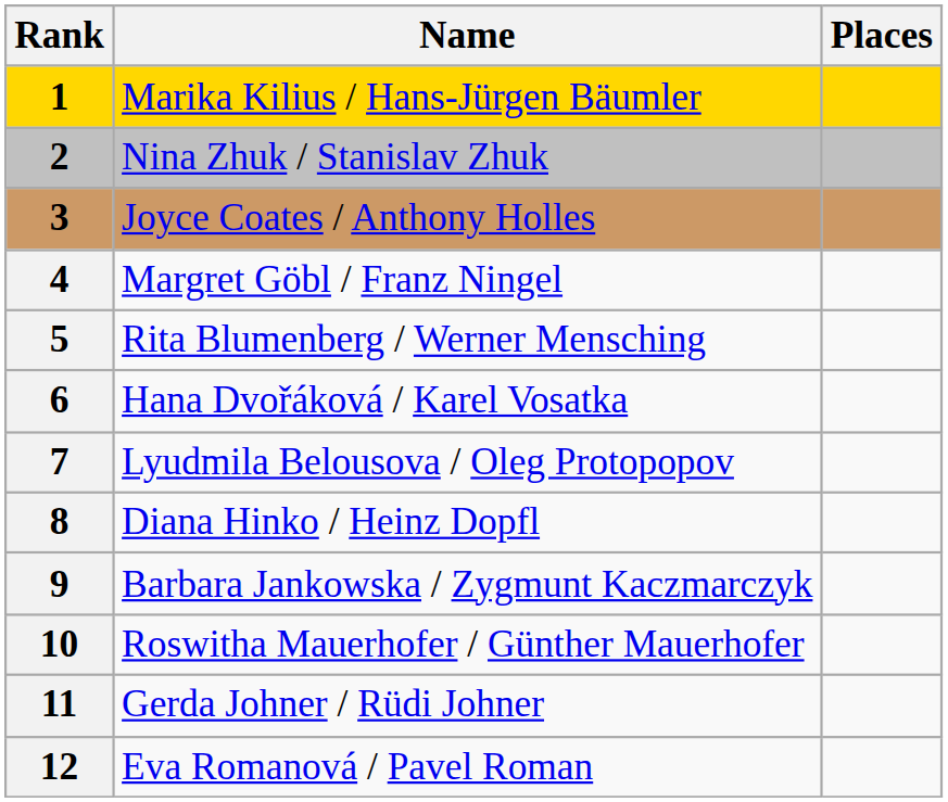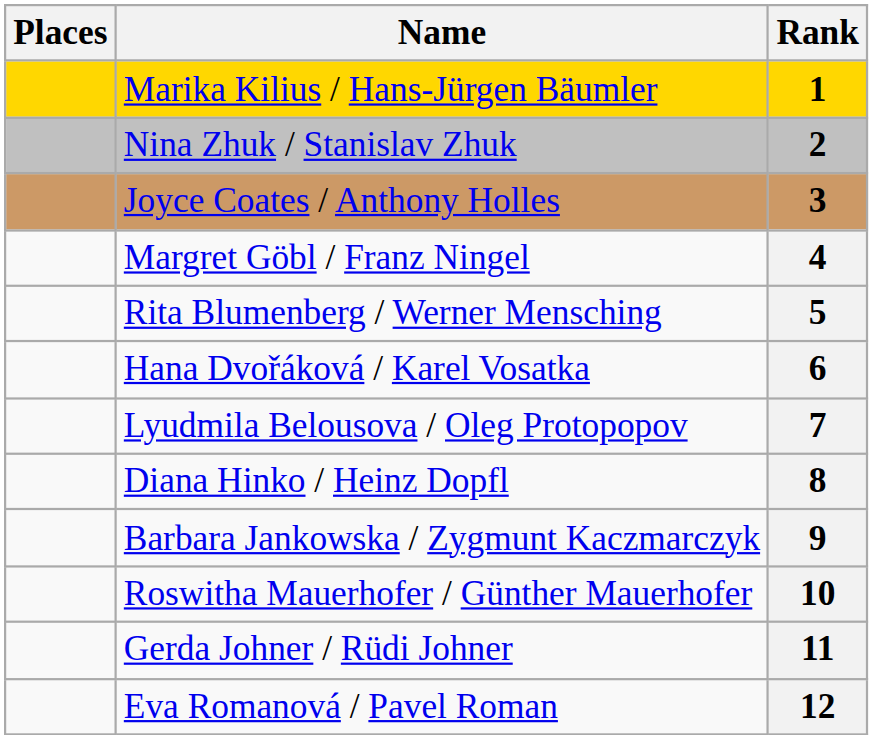 <table class="wikitable">
 <tr>
+<th>Places</th>
+<th>Name</th>
 <th>Rank</th>
-<th>Name</th>
-<th>Places</th>
 </tr>
 <tr bgcolor="gold">
+<td></td>
+<td> <a href='#'>Marika Kilius</a> / <a href='#'>Hans-Jürgen Bäumler</a></td>
 <td align="center"><strong>1</strong></td>
-<td> <a href='#'>Marika Kilius</a> / <a href='#'>Hans-Jürgen Bäumler</a></td>
-<td></td>
 </tr>
 <tr bgcolor="silver">
+<td></td>
+<td> <a href='#'>Nina Zhuk</a> / <a href='#'>Stanislav Zhuk</a></td>
 <td align="center"><strong>2</strong></td>
-<td> <a href='#'>Nina Zhuk</a> / <a href='#'>Stanislav Zhuk</a></td>
-<td></td>
 </tr>
 <tr bgcolor="cc9966">
+<td></td>
+<td> <a href='#'>Joyce Coates</a> / <a href='#'>Anthony Holles</a></td>
 <td align="center"><strong>3</strong></td>
-<td> <a href='#'>Joyce Coates</a> / <a href='#'>Anthony Holles</a></td>
-<td></td>
 </tr>
 <tr>
+<td></td>
+<td> <a href='#'>Margret Göbl</a> / <a href='#'>Franz Ningel</a></td>
 <th>4</th>
-<td> <a href='#'>Margret Göbl</a> / <a href='#'>Franz Ningel</a></td>
-<td></td>
 </tr>
 <tr>
+<td></td>
+<td> <a href='#'>Rita Blumenberg</a> / <a href='#'>Werner Mensching</a></td>
 <th>5</th>
-<td> <a href='#'>Rita Blumenberg</a> / <a href='#'>Werner Mensching</a></td>
-<td></td>
 </tr>
 <tr>
+<td></td>
+<td> <a href='#'>Hana Dvořáková</a> / <a href='#'>Karel Vosatka</a></td>
 <th>6</th>
-<td> <a href='#'>Hana Dvořáková</a> / <a href='#'>Karel Vosatka</a></td>
-<td></td>
 </tr>
 <tr>
+<td></td>
+<td> <a href='#'>Lyudmila Belousova</a> / <a href='#'>Oleg Protopopov</a></td>
 <th>7</th>
-<td> <a href='#'>Lyudmila Belousova</a> / <a href='#'>Oleg Protopopov</a></td>
-<td></td>
 </tr>
 <tr>
+<td></td>
+<td> <a href='#'>Diana Hinko</a> / <a href='#'>Heinz Dopfl</a></td>
 <th>8</th>
-<td> <a href='#'>Diana Hinko</a> / <a href='#'>Heinz Dopfl</a></td>
-<td></td>
 </tr>
 <tr>
+<td></td>
+<td> <a href='#'>Barbara Jankowska</a> / <a href='#'>Zygmunt Kaczmarczyk</a></td>
 <th>9</th>
-<td> <a href='#'>Barbara Jankowska</a> / <a href='#'>Zygmunt Kaczmarczyk</a></td>
-<td></td>
 </tr>
 <tr>
+<td></td>
+<td> <a href='#'>Roswitha Mauerhofer</a> / <a href='#'>Günther Mauerhofer</a></td>
 <th>10</th>
-<td> <a href='#'>Roswitha Mauerhofer</a> / <a href='#'>Günther Mauerhofer</a></td>
-<td></td>
 </tr>
 <tr>
+<td></td>
+<td> <a href='#'>Gerda Johner</a> / <a href='#'>Rüdi Johner</a></td>
 <th>11</th>
-<td> <a href='#'>Gerda Johner</a> / <a href='#'>Rüdi Johner</a></td>
-<td></td>
 </tr>
 <tr>
+<td></td>
+<td> <a href='#'>Eva Romanová</a> / <a href='#'>Pavel Roman</a></td>
 <th>12</th>
-<td> <a href='#'>Eva Romanová</a> / <a href='#'>Pavel Roman</a></td>
-<td></td>
 </tr>
 </table>
